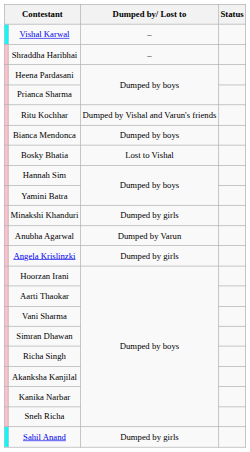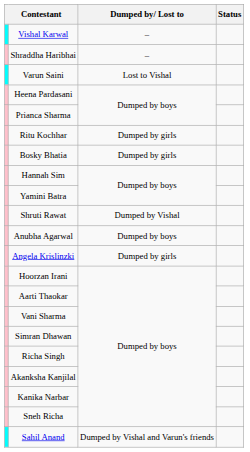 <table class="wikitable sortable" style=" text-align:center; font-size:85%;  line-height:25px; width:auto;">
 <tr>
 <th colspan="2">Contestant</th>
 <th scope="col">Dumped by/ Lost to</th>
 <th scope="col">Status</th>
 </tr>
 <tr>
 <th style="background: #00FFFF;"></th>
 <td><a href='#'>Vishal Karwal</a></td>
 <td>–</td>
 <td></td>
 </tr>
 <tr>
 <th style="background:#FFC0CB;"></th>
 <td>Shraddha Haribhai</td>
 <td>–</td>
 <td></td>
 </tr>
 <tr>
+<th style="background: #00FFFF;"></th>
+<td>Varun Saini</td>
+<td>Lost to Vishal</td>
+<td></td>
+</tr>
+<tr>
 <th style="background:#FFC0CB;"></th>
 <td>Heena Pardasani</td>
 <td rowspan="2">Dumped by boys</td>
 <td></td>
 </tr>
 <tr>
 <th style="background:#FFC0CB;"></th>
 <td>Prianca Sharma</td>
 <td></td>
 </tr>
 <tr>
 <th style="background:#FFC0CB;"></th>
 <td>Ritu Kochhar</td>
-<td>Dumped by Vishal and Varun's friends</td>
-<td></td>
-</tr>
-<tr>
-<th style="background:#FFC0CB;"></th>
-<td>Bianca Mendonca</td>
-<td>Dumped by boys</td>
+<td>Dumped by girls</td>
 <td></td>
 </tr>
 <tr>
 <th style="background:#FFC0CB;"></th>
 <td>Bosky Bhatia</td>
-<td>Lost to Vishal</td>
+<td>Dumped by girls</td>
 <td></td>
 </tr>
 <tr>
 <th style="background:#FFC0CB;"></th>
 <td>Hannah Sim</td>
 <td rowspan="2">Dumped by boys</td>
 <td></td>
 </tr>
 <tr>
 <th style="background:#FFC0CB;"></th>
 <td>Yamini Batra</td>
 <td></td>
 </tr>
 <tr>
 <th style="background:#FFC0CB;"></th>
-<td>Minakshi Khanduri</td>
-<td>Dumped by girls</td>
+<td>Shruti Rawat</td>
+<td>Dumped by Vishal</td>
 <td></td>
 </tr>
 <tr>
 <th style="background:#FFC0CB;"></th>
 <td>Anubha Agarwal</td>
-<td>Dumped by Varun</td>
+<td>Dumped by boys</td>
 <td></td>
 </tr>
 <tr>
 <th style="background:#FFC0CB;"></th>
 <td><a href='#'>Angela Krislinzki</a></td>
 <td>Dumped by girls</td>
 <td></td>
 </tr>
 <tr>
 <th style="background:#FFC0CB;"></th>
 <td>Hoorzan Irani</td>
 <td rowspan="8">Dumped by boys</td>
 <td></td>
 </tr>
 <tr>
 <th style="background:#FFC0CB;"></th>
 <td>Aarti Thaokar</td>
 <td></td>
 </tr>
 <tr>
 <th style="background:#FFC0CB;"></th>
 <td>Vani Sharma</td>
 <td></td>
 </tr>
 <tr>
 <th style="background:#FFC0CB;"></th>
 <td>Simran Dhawan</td>
 <td></td>
 </tr>
 <tr>
 <th style="background:#FFC0CB;"></th>
 <td>Richa Singh</td>
 <td></td>
 </tr>
 <tr>
 <th style="background:#FFC0CB;"></th>
 <td>Akanksha Kanjilal</td>
 <td></td>
 </tr>
 <tr>
 <th style="background:#FFC0CB;"></th>
 <td>Kanika Narbar</td>
 <td></td>
 </tr>
 <tr>
 <th style="background:#FFC0CB;"></th>
 <td>Sneh Richa</td>
 <td></td>
 </tr>
 <tr>
 <th style="background: #00FFFF;"></th>
 <td><a href='#'>Sahil Anand</a></td>
-<td>Dumped by girls</td>
+<td>Dumped by Vishal and Varun's friends</td>
 <td></td>
 </tr>
 </table>
